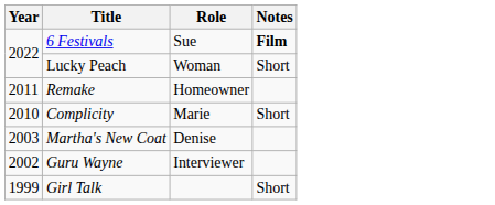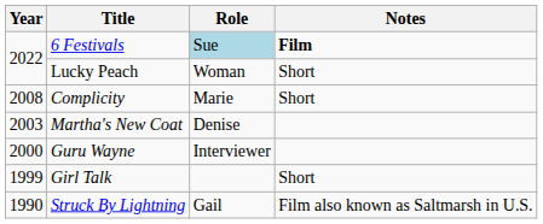 <table class="wikitable">
 <tr>
 <th>Year</th>
 <th>Title</th>
 <th>Role</th>
 <th>Notes</th>
 </tr>
 <tr>
 <td rowspan="2">2022</td>
 <td><em><a href='#'>6 Festivals</a></em></td>
-<td>Sue</td>
+<td style="background: lightblue;">Sue</td>
 <td><strong>Film</strong></td>
 </tr>
 <tr>
 <td>Lucky Peach</td>
 <td>Woman</td>
 <td>Short</td>
 </tr>
 <tr>
-<td>2011</td>
-<td><em>Remake</em></td>
-<td>Homeowner</td>
-<td></td>
-</tr>
-<tr>
-<td>2010</td>
+<td>2008</td>
 <td><em>Complicity</em></td>
 <td>Marie</td>
 <td>Short</td>
 </tr>
 <tr>
 <td>2003</td>
 <td><em>Martha's New Coat</em></td>
 <td>Denise</td>
 <td></td>
 </tr>
 <tr>
-<td>2002</td>
+<td>2000</td>
 <td><em>Guru Wayne</em></td>
 <td>Interviewer</td>
 <td></td>
 </tr>
 <tr>
 <td>1999</td>
 <td><em>Girl Talk</em></td>
 <td></td>
 <td>Short</td>
 </tr>
+<tr>
+<td rowspan="1">1990</td>
+<td><em><a href='#'>Struck By Lightning</a></em></td>
+<td>Gail</td>
+<td>Film also known as Saltmarsh in U.S.</td>
+</tr>
 </table>
